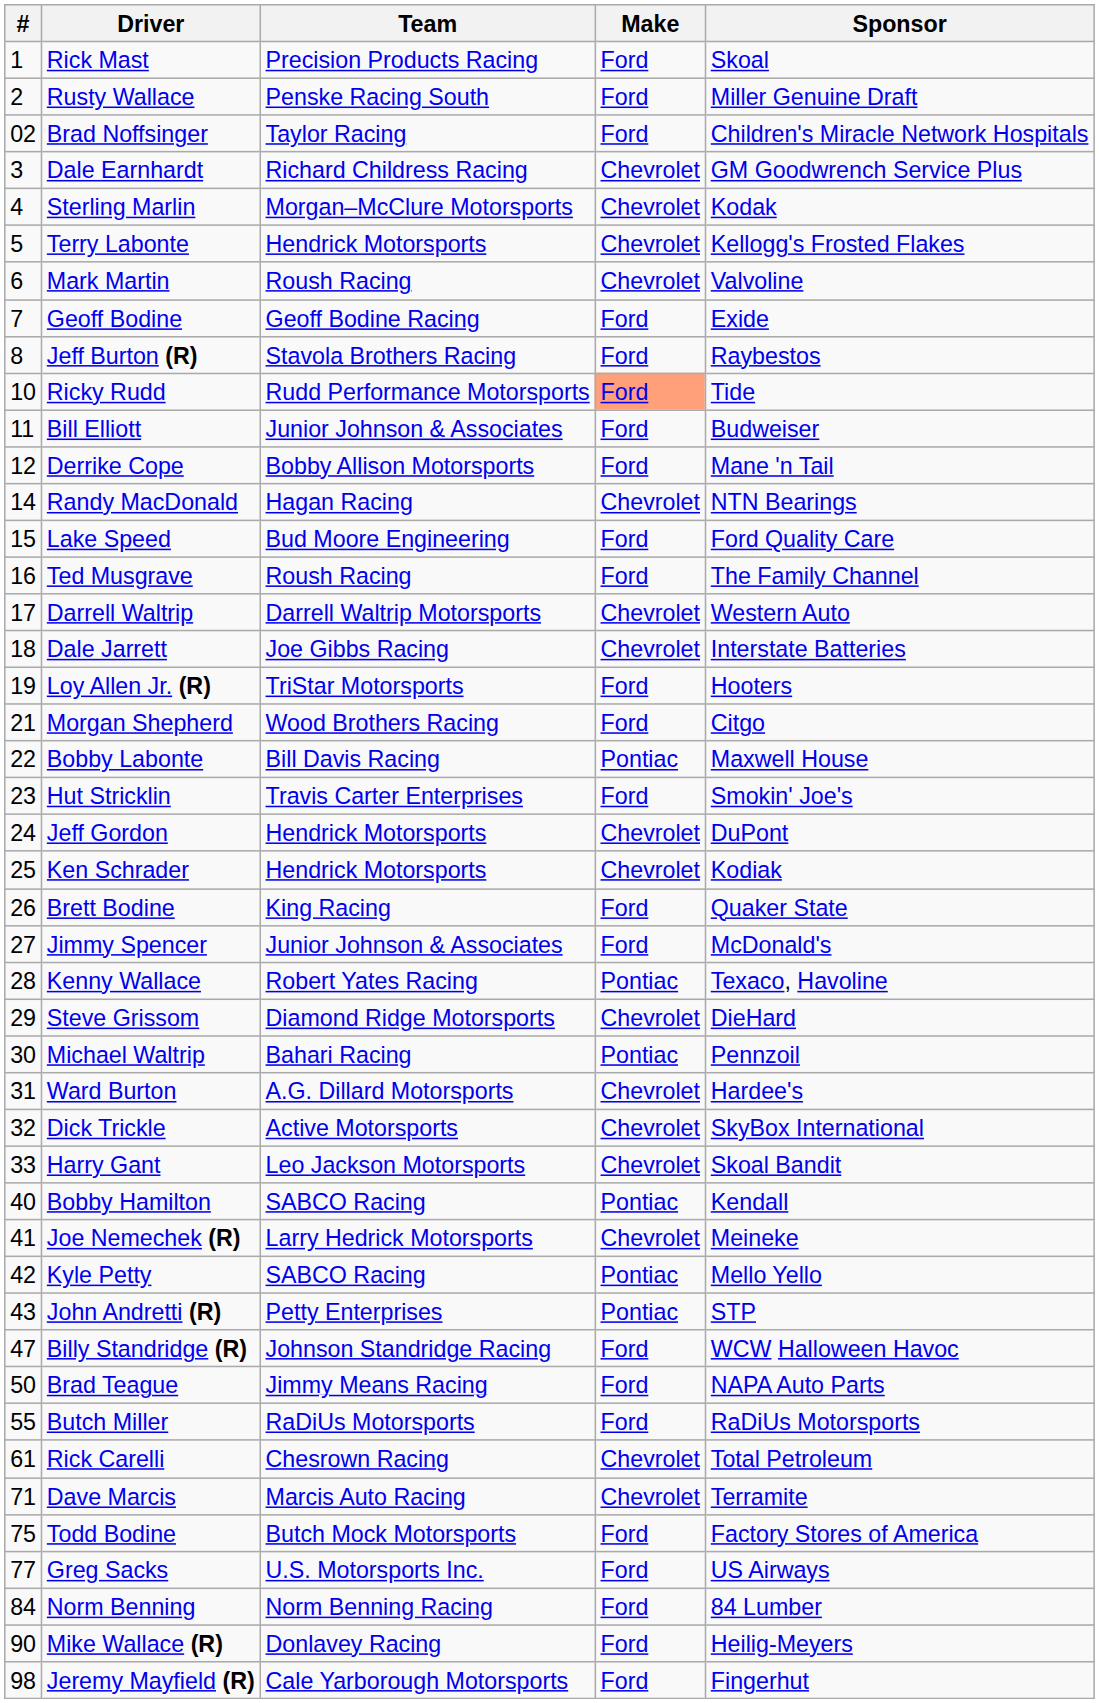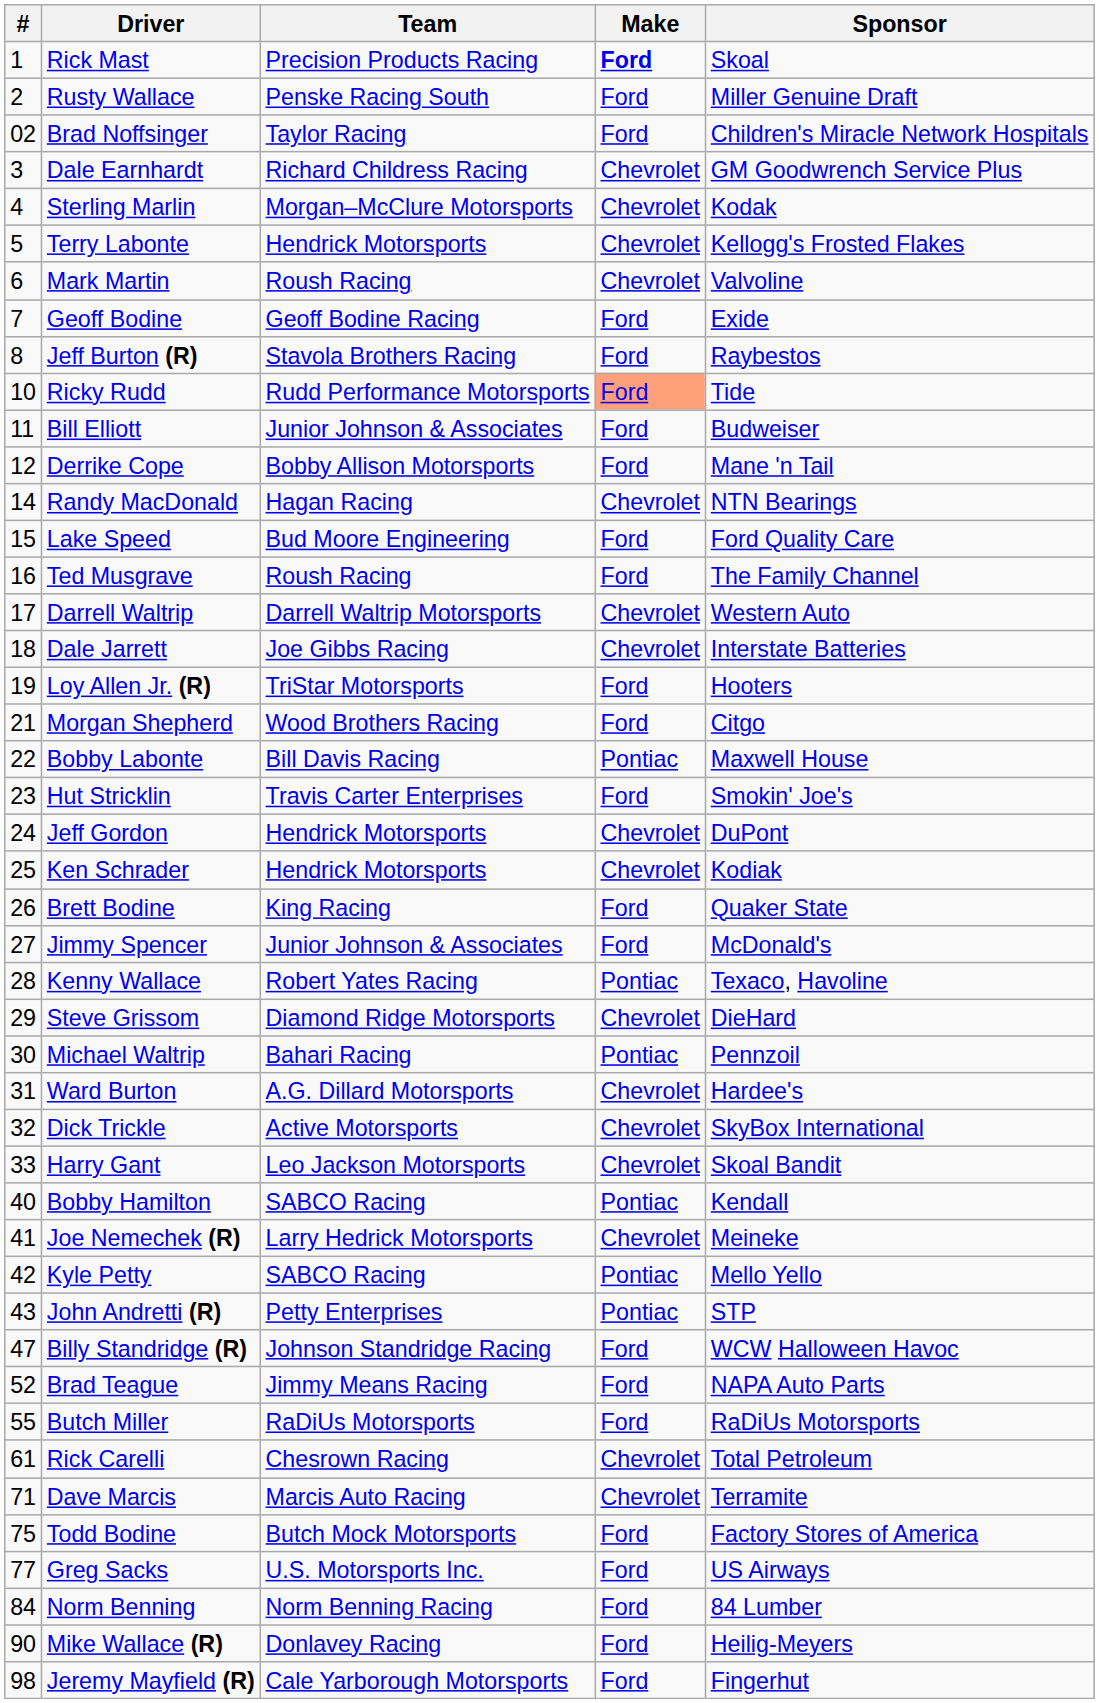 <table class="wikitable" style="font-size:95%">
 <tr>
 <th>#</th>
 <th>Driver</th>
 <th>Team</th>
 <th>Make</th>
 <th>Sponsor</th>
 </tr>
 <tr>
 <td>1</td>
 <td><a href='#'>Rick Mast</a></td>
 <td><a href='#'>Precision Products Racing</a></td>
-<td><a href='#'>Ford</a></td>
+<td><strong><a href='#'>Ford</a></strong></td>
 <td><a href='#'>Skoal</a></td>
 </tr>
 <tr>
 <td>2</td>
 <td><a href='#'>Rusty Wallace</a></td>
 <td><a href='#'>Penske Racing South</a></td>
 <td><a href='#'>Ford</a></td>
 <td><a href='#'>Miller Genuine Draft</a></td>
 </tr>
 <tr>
 <td>02</td>
 <td><a href='#'>Brad Noffsinger</a></td>
 <td><a href='#'>Taylor Racing</a></td>
 <td><a href='#'>Ford</a></td>
 <td><a href='#'>Children's Miracle Network Hospitals</a></td>
 </tr>
 <tr>
 <td>3</td>
 <td><a href='#'>Dale Earnhardt</a></td>
 <td><a href='#'>Richard Childress Racing</a></td>
 <td><a href='#'>Chevrolet</a></td>
 <td><a href='#'>GM Goodwrench Service Plus</a></td>
 </tr>
 <tr>
 <td>4</td>
 <td><a href='#'>Sterling Marlin</a></td>
 <td><a href='#'>Morgan–McClure Motorsports</a></td>
 <td><a href='#'>Chevrolet</a></td>
 <td><a href='#'>Kodak</a></td>
 </tr>
 <tr>
 <td>5</td>
 <td><a href='#'>Terry Labonte</a></td>
 <td><a href='#'>Hendrick Motorsports</a></td>
 <td><a href='#'>Chevrolet</a></td>
 <td><a href='#'>Kellogg's Frosted Flakes</a></td>
 </tr>
 <tr>
 <td>6</td>
 <td><a href='#'>Mark Martin</a></td>
 <td><a href='#'>Roush Racing</a></td>
 <td><a href='#'>Chevrolet</a></td>
 <td><a href='#'>Valvoline</a></td>
 </tr>
 <tr>
 <td>7</td>
 <td><a href='#'>Geoff Bodine</a></td>
 <td><a href='#'>Geoff Bodine Racing</a></td>
 <td><a href='#'>Ford</a></td>
 <td><a href='#'>Exide</a></td>
 </tr>
 <tr>
 <td>8</td>
 <td><a href='#'>Jeff Burton</a> <strong>(R)</strong></td>
 <td><a href='#'>Stavola Brothers Racing</a></td>
 <td><a href='#'>Ford</a></td>
 <td><a href='#'>Raybestos</a></td>
 </tr>
 <tr>
 <td>10</td>
 <td><a href='#'>Ricky Rudd</a></td>
 <td><a href='#'>Rudd Performance Motorsports</a></td>
 <td style="background: lightsalmon;"><a href='#'>Ford</a></td>
 <td><a href='#'>Tide</a></td>
 </tr>
 <tr>
 <td>11</td>
 <td><a href='#'>Bill Elliott</a></td>
 <td><a href='#'>Junior Johnson & Associates</a></td>
 <td><a href='#'>Ford</a></td>
 <td><a href='#'>Budweiser</a></td>
 </tr>
 <tr>
 <td>12</td>
 <td><a href='#'>Derrike Cope</a></td>
 <td><a href='#'>Bobby Allison Motorsports</a></td>
 <td><a href='#'>Ford</a></td>
 <td><a href='#'>Mane 'n Tail</a></td>
 </tr>
 <tr>
 <td>14</td>
 <td><a href='#'>Randy MacDonald</a></td>
 <td><a href='#'>Hagan Racing</a></td>
 <td><a href='#'>Chevrolet</a></td>
 <td><a href='#'>NTN Bearings</a></td>
 </tr>
 <tr>
 <td>15</td>
 <td><a href='#'>Lake Speed</a></td>
 <td><a href='#'>Bud Moore Engineering</a></td>
 <td><a href='#'>Ford</a></td>
 <td><a href='#'>Ford Quality Care</a></td>
 </tr>
 <tr>
 <td>16</td>
 <td><a href='#'>Ted Musgrave</a></td>
 <td><a href='#'>Roush Racing</a></td>
 <td><a href='#'>Ford</a></td>
 <td><a href='#'>The Family Channel</a></td>
 </tr>
 <tr>
 <td>17</td>
 <td><a href='#'>Darrell Waltrip</a></td>
 <td><a href='#'>Darrell Waltrip Motorsports</a></td>
 <td><a href='#'>Chevrolet</a></td>
 <td><a href='#'>Western Auto</a></td>
 </tr>
 <tr>
 <td>18</td>
 <td><a href='#'>Dale Jarrett</a></td>
 <td><a href='#'>Joe Gibbs Racing</a></td>
 <td><a href='#'>Chevrolet</a></td>
 <td><a href='#'>Interstate Batteries</a></td>
 </tr>
 <tr>
 <td>19</td>
 <td><a href='#'>Loy Allen Jr.</a> <strong>(R)</strong></td>
 <td><a href='#'>TriStar Motorsports</a></td>
 <td><a href='#'>Ford</a></td>
 <td><a href='#'>Hooters</a></td>
 </tr>
 <tr>
 <td>21</td>
 <td><a href='#'>Morgan Shepherd</a></td>
 <td><a href='#'>Wood Brothers Racing</a></td>
 <td><a href='#'>Ford</a></td>
 <td><a href='#'>Citgo</a></td>
 </tr>
 <tr>
 <td>22</td>
 <td><a href='#'>Bobby Labonte</a></td>
 <td><a href='#'>Bill Davis Racing</a></td>
 <td><a href='#'>Pontiac</a></td>
 <td><a href='#'>Maxwell House</a></td>
 </tr>
 <tr>
 <td>23</td>
 <td><a href='#'>Hut Stricklin</a></td>
 <td><a href='#'>Travis Carter Enterprises</a></td>
 <td><a href='#'>Ford</a></td>
 <td><a href='#'>Smokin' Joe's</a></td>
 </tr>
 <tr>
 <td>24</td>
 <td><a href='#'>Jeff Gordon</a></td>
 <td><a href='#'>Hendrick Motorsports</a></td>
 <td><a href='#'>Chevrolet</a></td>
 <td><a href='#'>DuPont</a></td>
 </tr>
 <tr>
 <td>25</td>
 <td><a href='#'>Ken Schrader</a></td>
 <td><a href='#'>Hendrick Motorsports</a></td>
 <td><a href='#'>Chevrolet</a></td>
 <td><a href='#'>Kodiak</a></td>
 </tr>
 <tr>
 <td>26</td>
 <td><a href='#'>Brett Bodine</a></td>
 <td><a href='#'>King Racing</a></td>
 <td><a href='#'>Ford</a></td>
 <td><a href='#'>Quaker State</a></td>
 </tr>
 <tr>
 <td>27</td>
 <td><a href='#'>Jimmy Spencer</a></td>
 <td><a href='#'>Junior Johnson & Associates</a></td>
 <td><a href='#'>Ford</a></td>
 <td><a href='#'>McDonald's</a></td>
 </tr>
 <tr>
 <td>28</td>
 <td><a href='#'>Kenny Wallace</a></td>
 <td><a href='#'>Robert Yates Racing</a></td>
 <td><a href='#'>Pontiac</a></td>
 <td><a href='#'>Texaco</a>, <a href='#'>Havoline</a></td>
 </tr>
 <tr>
 <td>29</td>
 <td><a href='#'>Steve Grissom</a></td>
 <td><a href='#'>Diamond Ridge Motorsports</a></td>
 <td><a href='#'>Chevrolet</a></td>
 <td><a href='#'>DieHard</a></td>
 </tr>
 <tr>
 <td>30</td>
 <td><a href='#'>Michael Waltrip</a></td>
 <td><a href='#'>Bahari Racing</a></td>
 <td><a href='#'>Pontiac</a></td>
 <td><a href='#'>Pennzoil</a></td>
 </tr>
 <tr>
 <td>31</td>
 <td><a href='#'>Ward Burton</a></td>
 <td><a href='#'>A.G. Dillard Motorsports</a></td>
 <td><a href='#'>Chevrolet</a></td>
 <td><a href='#'>Hardee's</a></td>
 </tr>
 <tr>
 <td>32</td>
 <td><a href='#'>Dick Trickle</a></td>
 <td><a href='#'>Active Motorsports</a></td>
 <td><a href='#'>Chevrolet</a></td>
 <td><a href='#'>SkyBox International</a></td>
 </tr>
 <tr>
 <td>33</td>
 <td><a href='#'>Harry Gant</a></td>
 <td><a href='#'>Leo Jackson Motorsports</a></td>
 <td><a href='#'>Chevrolet</a></td>
 <td><a href='#'>Skoal Bandit</a></td>
 </tr>
 <tr>
 <td>40</td>
 <td><a href='#'>Bobby Hamilton</a></td>
 <td><a href='#'>SABCO Racing</a></td>
 <td><a href='#'>Pontiac</a></td>
 <td><a href='#'>Kendall</a></td>
 </tr>
 <tr>
 <td>41</td>
 <td><a href='#'>Joe Nemechek</a> <strong>(R)</strong></td>
 <td><a href='#'>Larry Hedrick Motorsports</a></td>
 <td><a href='#'>Chevrolet</a></td>
 <td><a href='#'>Meineke</a></td>
 </tr>
 <tr>
 <td>42</td>
 <td><a href='#'>Kyle Petty</a></td>
 <td><a href='#'>SABCO Racing</a></td>
 <td><a href='#'>Pontiac</a></td>
 <td><a href='#'>Mello Yello</a></td>
 </tr>
 <tr>
 <td>43</td>
 <td><a href='#'>John Andretti</a> <strong>(R)</strong></td>
 <td><a href='#'>Petty Enterprises</a></td>
 <td><a href='#'>Pontiac</a></td>
 <td><a href='#'>STP</a></td>
 </tr>
 <tr>
 <td>47</td>
 <td><a href='#'>Billy Standridge</a> <strong>(R)</strong></td>
 <td><a href='#'>Johnson Standridge Racing</a></td>
 <td><a href='#'>Ford</a></td>
 <td><a href='#'>WCW</a> <a href='#'>Halloween Havoc</a></td>
 </tr>
 <tr>
-<td>50</td>
+<td>52</td>
 <td><a href='#'>Brad Teague</a></td>
 <td><a href='#'>Jimmy Means Racing</a></td>
 <td><a href='#'>Ford</a></td>
 <td><a href='#'>NAPA Auto Parts</a></td>
 </tr>
 <tr>
 <td>55</td>
 <td><a href='#'>Butch Miller</a></td>
 <td><a href='#'>RaDiUs Motorsports</a></td>
 <td><a href='#'>Ford</a></td>
 <td><a href='#'>RaDiUs Motorsports</a></td>
 </tr>
 <tr>
 <td>61</td>
 <td><a href='#'>Rick Carelli</a></td>
 <td><a href='#'>Chesrown Racing</a></td>
 <td><a href='#'>Chevrolet</a></td>
 <td><a href='#'>Total Petroleum</a></td>
 </tr>
 <tr>
 <td>71</td>
 <td><a href='#'>Dave Marcis</a></td>
 <td><a href='#'>Marcis Auto Racing</a></td>
 <td><a href='#'>Chevrolet</a></td>
 <td><a href='#'>Terramite</a></td>
 </tr>
 <tr>
 <td>75</td>
 <td><a href='#'>Todd Bodine</a></td>
 <td><a href='#'>Butch Mock Motorsports</a></td>
 <td><a href='#'>Ford</a></td>
 <td><a href='#'>Factory Stores of America</a></td>
 </tr>
 <tr>
 <td>77</td>
 <td><a href='#'>Greg Sacks</a></td>
 <td><a href='#'>U.S. Motorsports Inc.</a></td>
 <td><a href='#'>Ford</a></td>
 <td><a href='#'>US Airways</a></td>
 </tr>
 <tr>
 <td>84</td>
 <td><a href='#'>Norm Benning</a></td>
 <td><a href='#'>Norm Benning Racing</a></td>
 <td><a href='#'>Ford</a></td>
 <td><a href='#'>84 Lumber</a></td>
 </tr>
 <tr>
 <td>90</td>
 <td><a href='#'>Mike Wallace</a> <strong>(R)</strong></td>
 <td><a href='#'>Donlavey Racing</a></td>
 <td><a href='#'>Ford</a></td>
 <td><a href='#'>Heilig-Meyers</a></td>
 </tr>
 <tr>
 <td>98</td>
 <td><a href='#'>Jeremy Mayfield</a> <strong>(R)</strong></td>
 <td><a href='#'>Cale Yarborough Motorsports</a></td>
 <td><a href='#'>Ford</a></td>
 <td><a href='#'>Fingerhut</a></td>
 </tr>
 </table>
